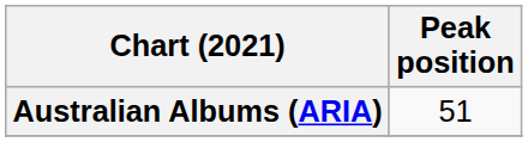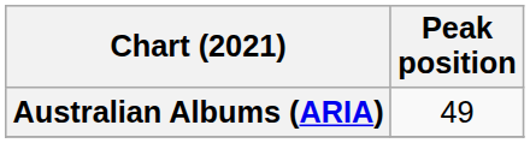 <table class="wikitable sortable plainrowheaders" style="text-align:center">
 <tr>
 <th scope="col">Chart (2021)</th>
 <th scope="col">Peak<br>position</th>
 </tr>
 <tr>
 <th scope="row">Australian Albums (<a href='#'>ARIA</a>)</th>
-<td>51</td>
+<td>49</td>
 </tr>
 <tr>
 </tr>
 <tr>
 </tr>
 <tr>
 </tr>
 <tr>
 </tr>
 <tr>
 </tr>
 </table>
